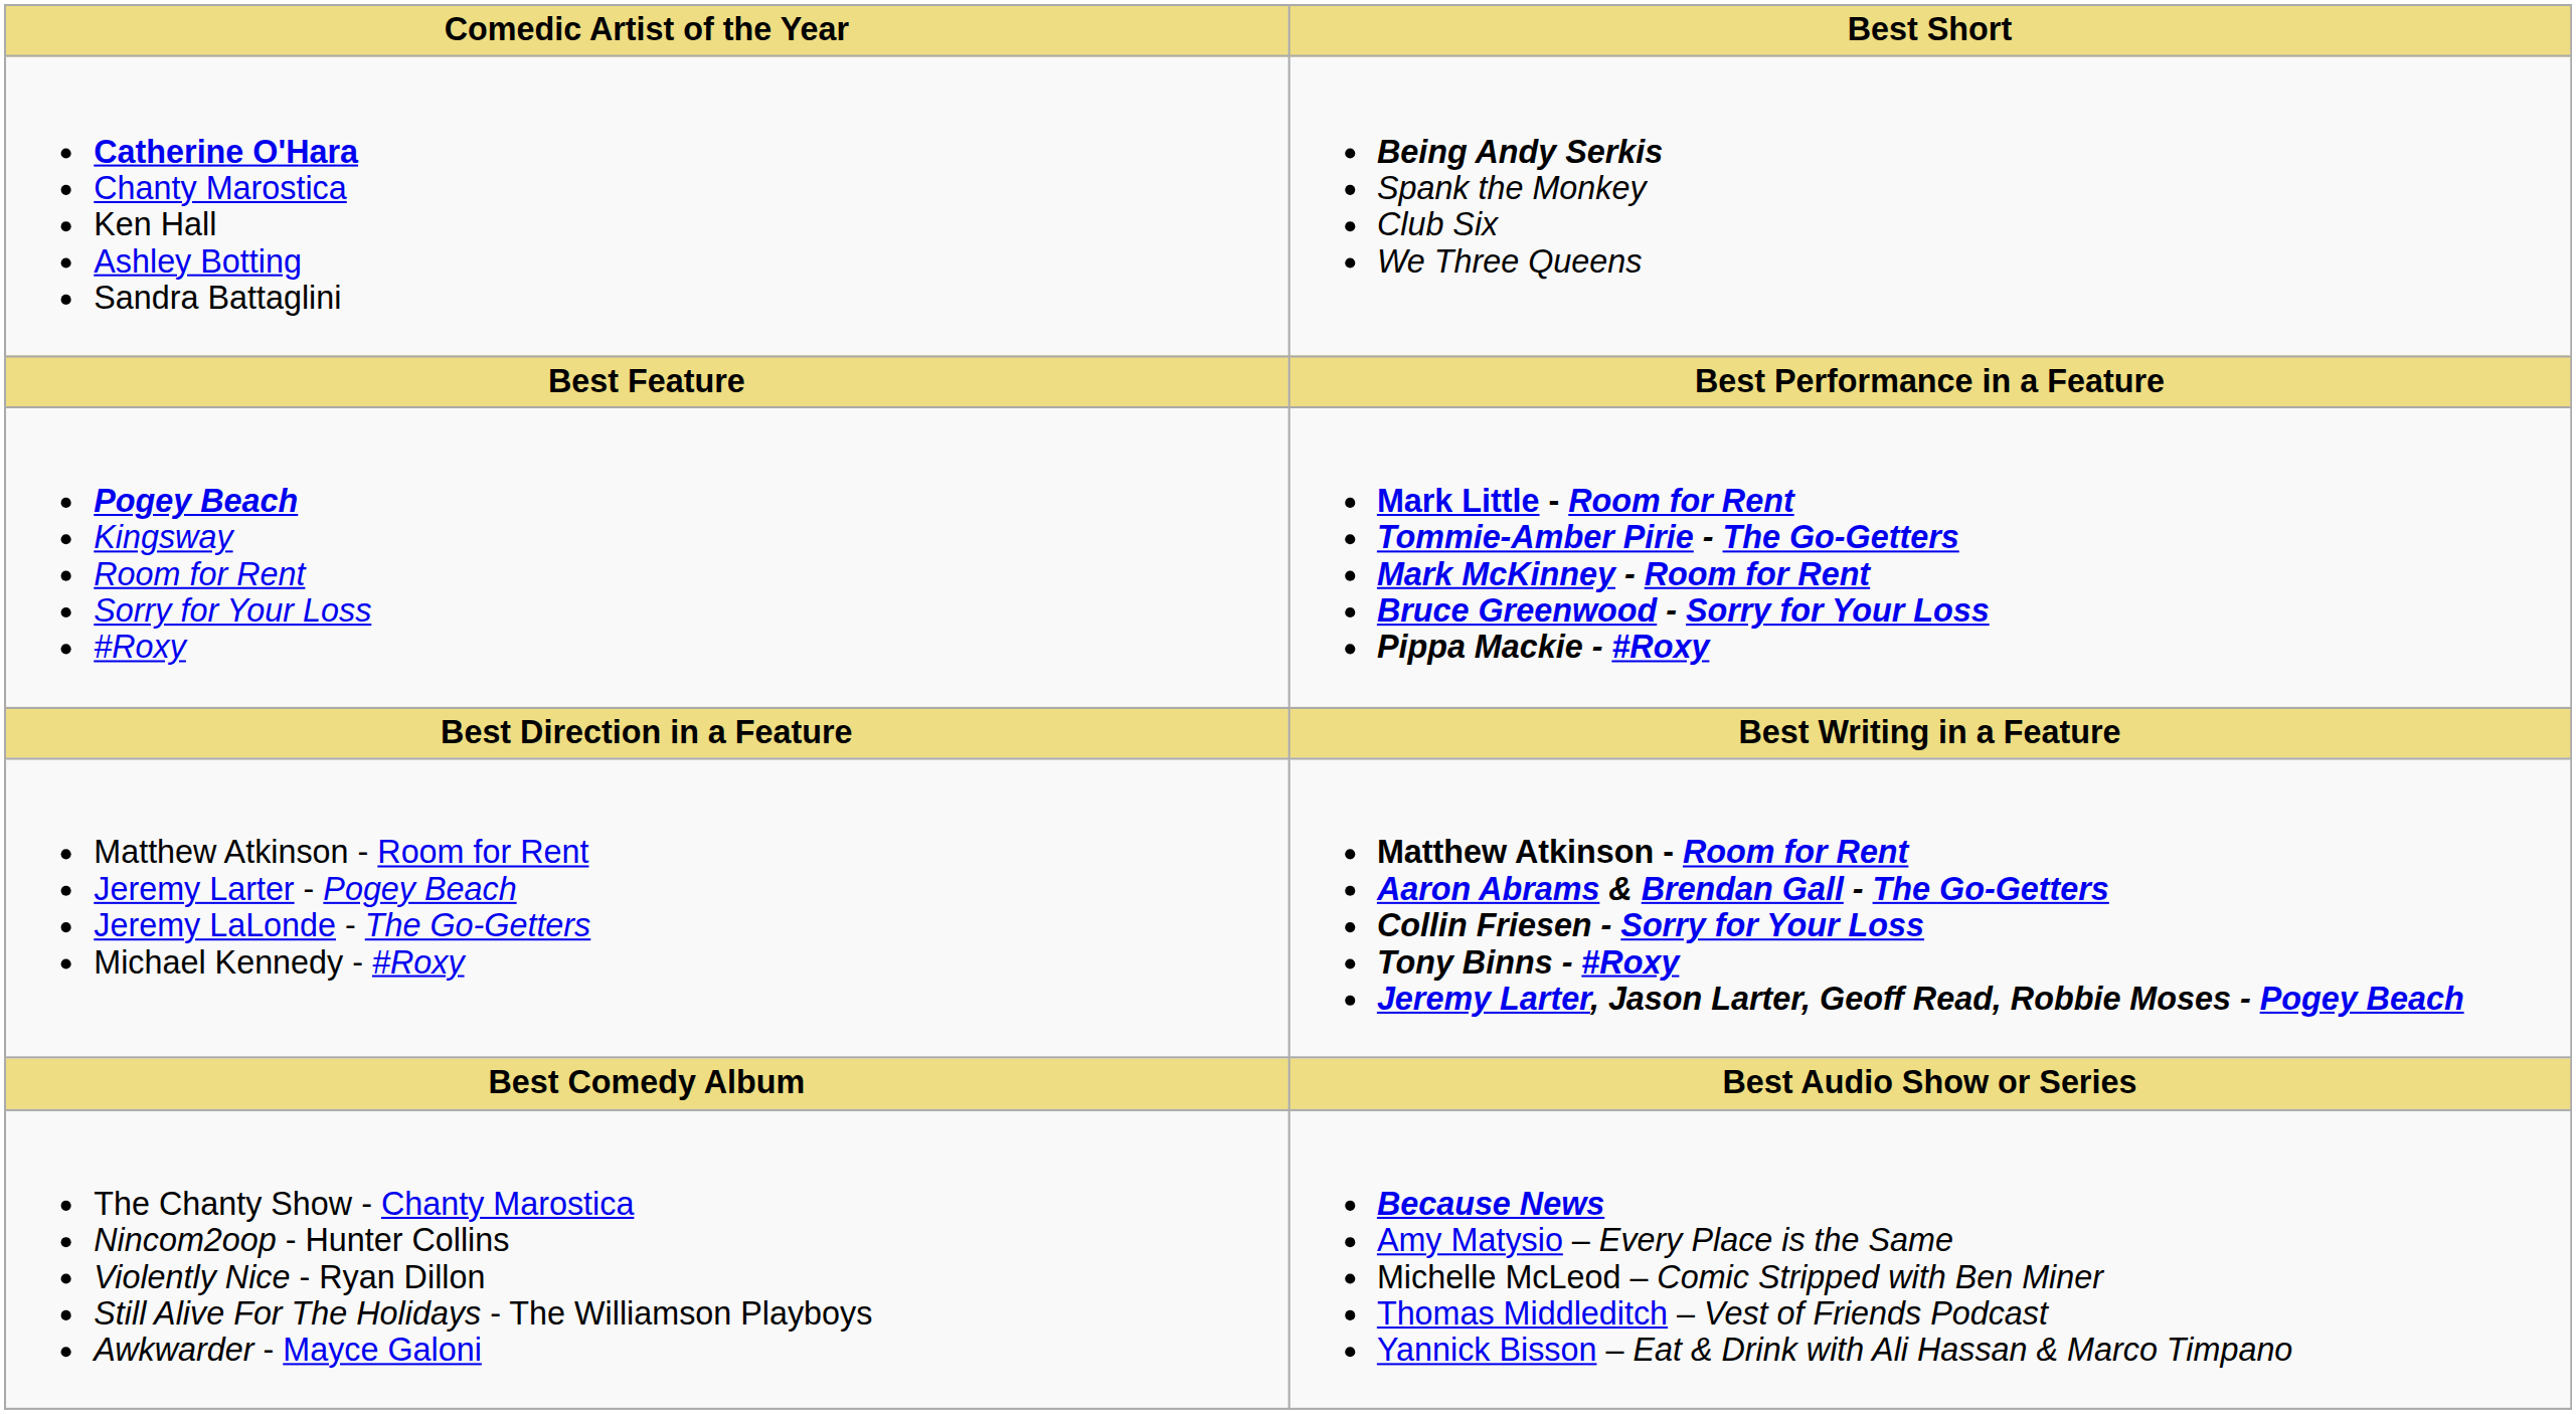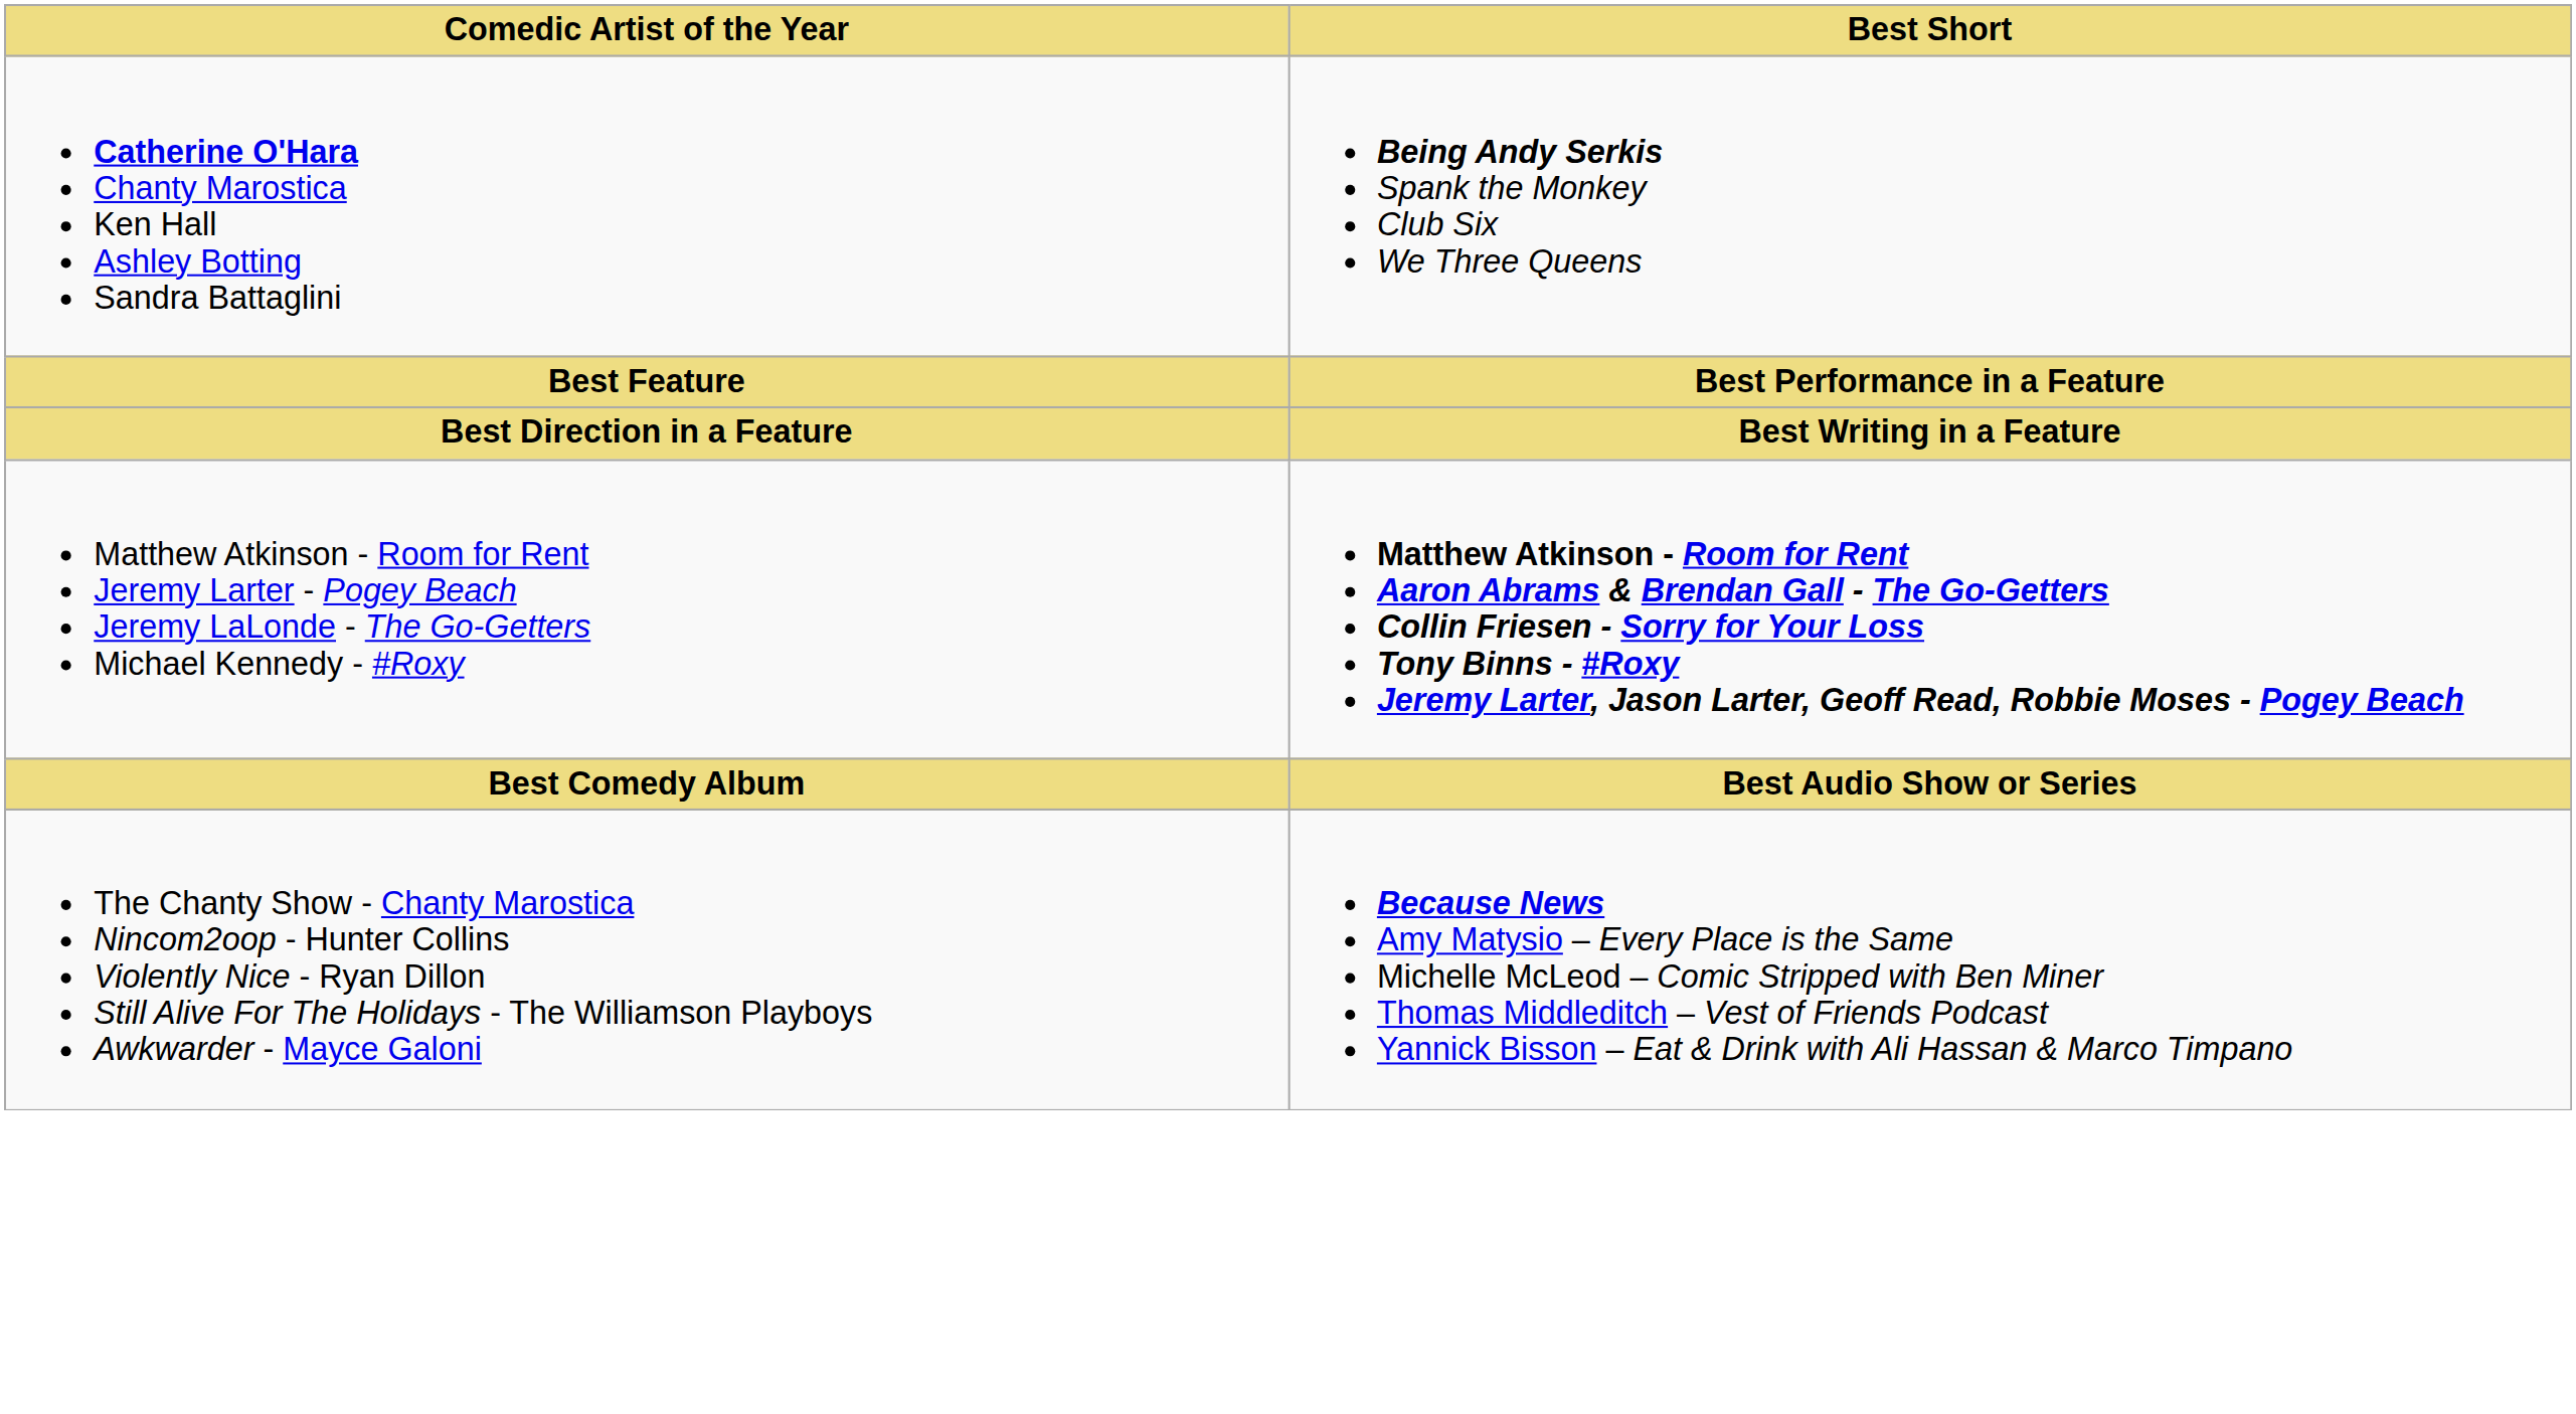 <table class="wikitable" style="width:100%">
 <tr>
 <th style="background:#EEDD82; width:50%">Comedic Artist of the Year</th>
 <th style="background:#EEDD82; width:50%">Best Short</th>
 </tr>
 <tr>
 <td valign="top"><br><ul><li> <strong><a href='#'>Catherine O'Hara</a></strong></li><li><a href='#'>Chanty Marostica</a></li><li>Ken Hall</li><li><a href='#'>Ashley Botting</a></li><li>Sandra Battaglini</li></ul></td>
 <td valign="top"><br><ul><li> <strong><em>Being Andy Serkis</em></strong></li><li><em>Spank the Monkey</em></li><li><em>Club Six</em></li><li><em>We Three Queens</em></li></ul></td>
 </tr>
 <tr>
 <th style="background:#EEDD82; width:50%">Best Feature</th>
 <th style="background:#EEDD82; width:50%">Best Performance in a Feature</th>
-</tr>
-<tr>
-<td valign="top"><br><ul><li> <strong><em><a href='#'>Pogey Beach</a></em></strong></li><li><em><a href='#'>Kingsway</a></em></li><li><em><a href='#'>Room for Rent</a></em></li><li><em><a href='#'>Sorry for Your Loss</a></em></li><li><em><a href='#'>#Roxy</a></em></li></ul></td>
-<td valign="top"><br><ul><li> <strong><a href='#'>Mark Little</a> - <em><a href='#'>Room for Rent</a><strong><em></li><li><a href='#'>Tommie-Amber Pirie</a> - </em><a href='#'>The Go-Getters</a><em></li><li><a href='#'>Mark McKinney</a> - </em><a href='#'>Room for Rent</a><em></li><li><a href='#'>Bruce Greenwood</a> - </em><a href='#'>Sorry for Your Loss</a><em></li><li>Pippa Mackie - </em><a href='#'>#Roxy</a><em></li></ul></td>
 </tr>
 <tr>
 <th style="background:#EEDD82; width:50%">Best Direction in a Feature</th>
 <th style="background:#EEDD82; width:50%">Best Writing in a Feature</th>
 </tr>
 <tr>
 <td valign="top"><br><ul><li> </strong>Matthew Atkinson - </em><a href='#'>Room for Rent</a></em></strong></li><li><a href='#'>Jeremy Larter</a> - <em><a href='#'>Pogey Beach</a></em></li><li><a href='#'>Jeremy LaLonde</a> - <em><a href='#'>The Go-Getters</a></em></li><li>Michael Kennedy - <em><a href='#'>#Roxy</a></em></li></ul></td>
 <td valign="top"><br><ul><li> <strong>Matthew Atkinson - <em><a href='#'>Room for Rent</a><strong><em></li><li><a href='#'>Aaron Abrams</a> & <a href='#'>Brendan Gall</a> - </em><a href='#'>The Go-Getters</a><em></li><li>Collin Friesen - </em><a href='#'>Sorry for Your Loss</a><em></li><li>Tony Binns - </em><a href='#'>#Roxy</a><em></li><li><a href='#'>Jeremy Larter</a>, Jason Larter, Geoff Read, Robbie Moses - </em><a href='#'>Pogey Beach</a><em></li></ul></td>
 </tr>
 <tr>
 <th style="background:#EEDD82; width:50%">Best Comedy Album</th>
 <th style="background:#EEDD82; width:50%">Best Audio Show or Series</th>
 </tr>
 <tr>
 <td valign="top"><br><ul><li> </em></strong>The Chanty Show</em> - <a href='#'>Chanty Marostica</a></strong></li><li><em>Nincom2oop</em> - Hunter Collins</li><li><em>Violently Nice</em> - Ryan Dillon</li><li><em>Still Alive For The Holidays</em> - The Williamson Playboys</li><li><em>Awkwarder</em> - <a href='#'>Mayce Galoni</a></li></ul></td>
 <td valign="top"><br><ul><li> <strong><em><a href='#'>Because News</a></em></strong></li><li><a href='#'>Amy Matysio</a> – <em>Every Place is the Same</em></li><li>Michelle McLeod – <em>Comic Stripped with Ben Miner</em></li><li><a href='#'>Thomas Middleditch</a> – <em>Vest of Friends Podcast</em></li><li><a href='#'>Yannick Bisson</a> – <em>Eat & Drink with Ali Hassan & Marco Timpano</em></li></ul></td>
 </tr>
 </table>
